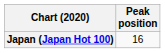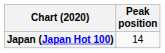 <table class="wikitable plainrowheaders" style="text-align:center">
 <tr>
 <th scope="col">Chart (2020)</th>
 <th scope="col">Peak<br>position</th>
 </tr>
 <tr>
 <th scope="row">Japan (<a href='#'>Japan Hot 100</a>)</th>
-<td>16</td>
+<td>14</td>
 </tr>
 </table>
